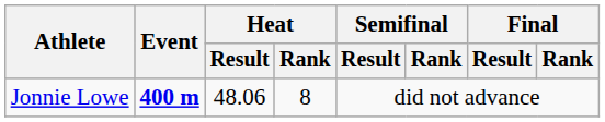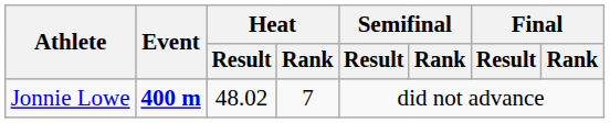 <table class=wikitable style="font-size:90%">
 <tr>
 <th rowspan="2">Athlete</th>
 <th rowspan="2">Event</th>
 <th colspan="2">Heat</th>
 <th colspan="2">Semifinal</th>
 <th colspan="2">Final</th>
 </tr>
 <tr style="font-size:95%">
 <th>Result</th>
 <th>Rank</th>
 <th>Result</th>
 <th>Rank</th>
 <th>Result</th>
 <th>Rank</th>
 </tr>
 <tr align=center>
 <td align=left><a href='#'>Jonnie Lowe</a></td>
 <td align=left><strong><a href='#'>400 m</a></strong></td>
-<td>48.06</td>
-<td>8</td>
+<td>48.02</td>
+<td>7</td>
 <td colspan=4>did not advance</td>
 </tr>
 </table>
